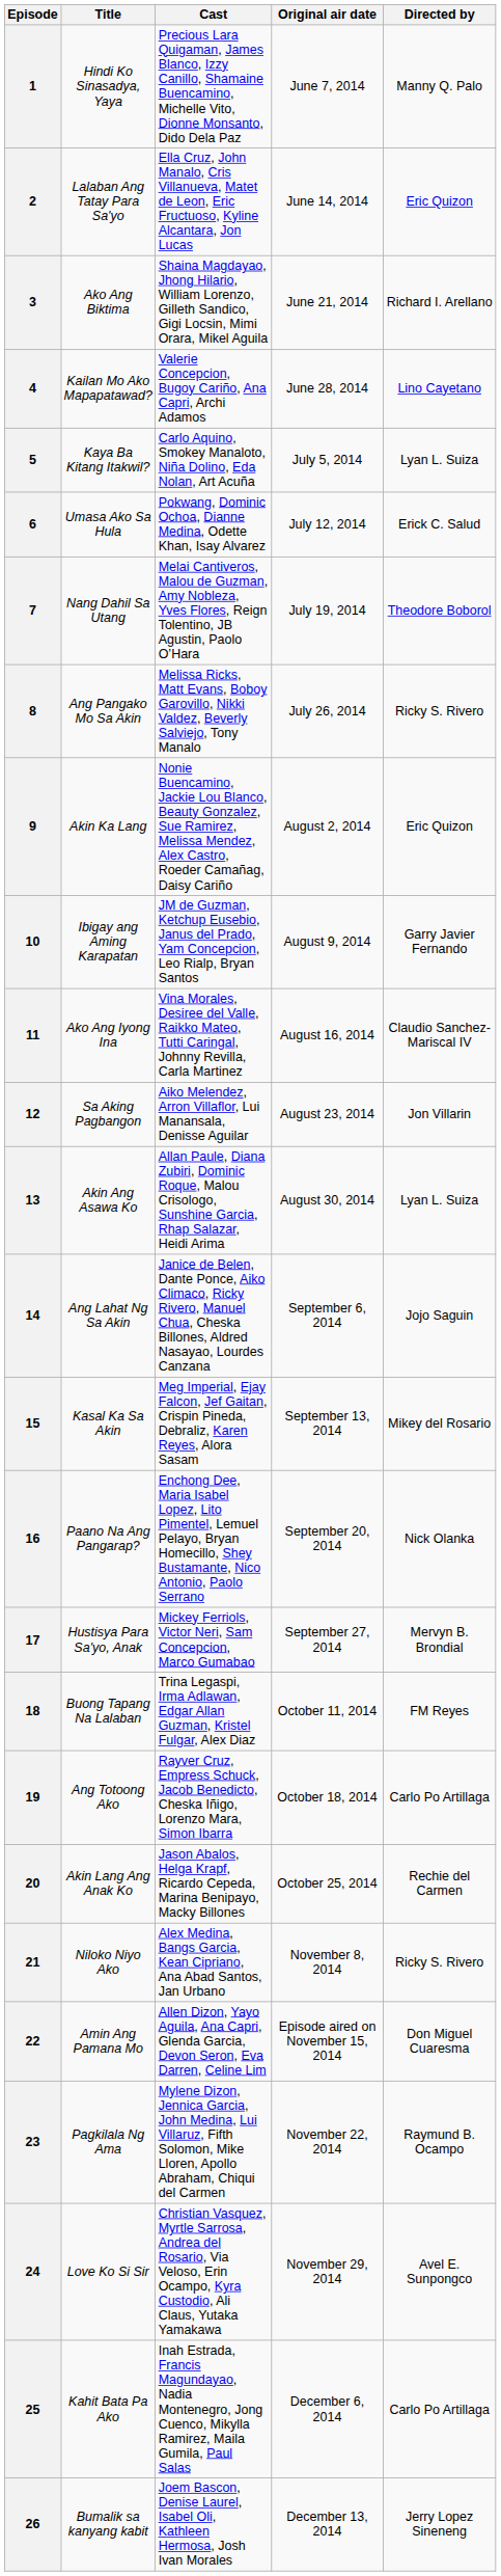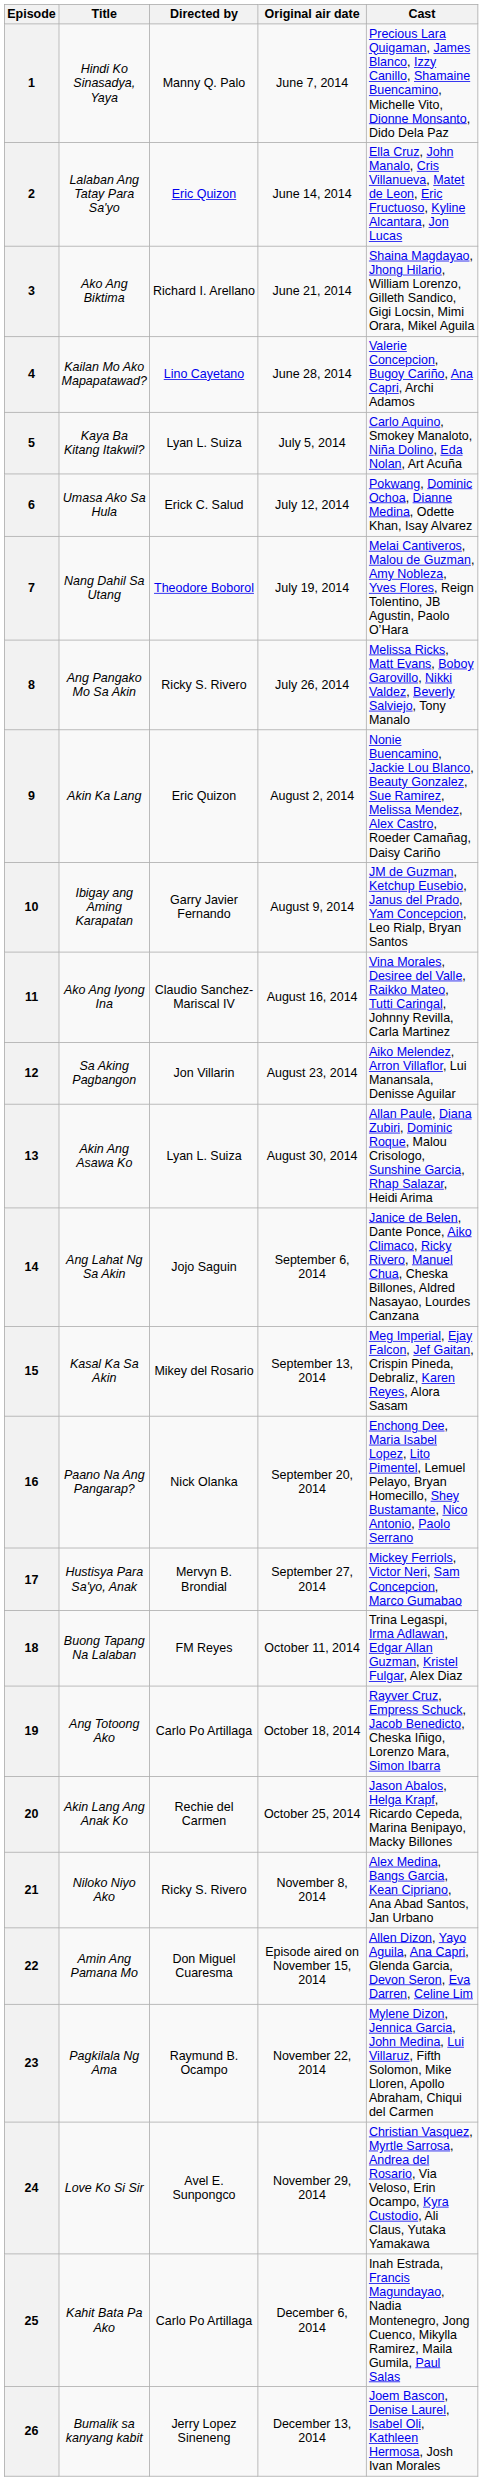 <table class="wikitable sortable" style="text-align:center">
 <tr>
 <th style="width:5%;">Episode</th>
 <th style="width:14%;">Title</th>
+<th style="width:26%;">Directed by</th>
+<th style="width:26%;">Original air date</th>
 <th style="width:26%;">Cast</th>
-<th style="width:26%;">Original air date</th>
-<th style="width:26%;">Directed by</th>
 </tr>
 <tr>
 <th>1</th>
 <td><em>Hindi Ko Sinasadya, Yaya</em></td>
+<td>Manny Q. Palo</td>
+<td>June 7, 2014</td>
 <td style="text-align:left;"><a href='#'>Precious Lara Quigaman</a>, <a href='#'>James Blanco</a>, <a href='#'>Izzy Canillo</a>, <a href='#'>Shamaine Buencamino</a>, Michelle Vito, <a href='#'>Dionne Monsanto</a>, Dido Dela Paz</td>
-<td>June 7, 2014</td>
-<td>Manny Q. Palo</td>
 </tr>
 <tr>
 <th>2</th>
 <td><em>Lalaban Ang Tatay Para Sa'yo</em></td>
+<td><a href='#'>Eric Quizon</a></td>
+<td>June 14, 2014</td>
 <td style="text-align:left;"><a href='#'>Ella Cruz</a>, <a href='#'>John Manalo</a>, <a href='#'>Cris Villanueva</a>, <a href='#'>Matet de Leon</a>, <a href='#'>Eric Fructuoso</a>, <a href='#'>Kyline Alcantara</a>, <a href='#'>Jon Lucas</a></td>
-<td>June 14, 2014</td>
-<td><a href='#'>Eric Quizon</a></td>
 </tr>
 <tr>
 <th>3</th>
 <td><em>Ako Ang Biktima</em></td>
+<td>Richard I. Arellano</td>
+<td>June 21, 2014</td>
 <td style="text-align:left;"><a href='#'>Shaina Magdayao</a>, <a href='#'>Jhong Hilario</a>, William Lorenzo, Gilleth Sandico, Gigi Locsin, Mimi Orara, Mikel Aguila</td>
-<td>June 21, 2014</td>
-<td>Richard I. Arellano</td>
 </tr>
 <tr>
 <th>4</th>
 <td><em>Kailan Mo Ako Mapapatawad?</em></td>
+<td><a href='#'>Lino Cayetano</a></td>
+<td>June 28, 2014</td>
 <td style="text-align:left;"><a href='#'>Valerie Concepcion</a>, <a href='#'>Bugoy Cariño</a>, <a href='#'>Ana Capri</a>, Archi Adamos</td>
-<td>June 28, 2014</td>
-<td><a href='#'>Lino Cayetano</a></td>
 </tr>
 <tr>
 <th>5</th>
 <td><em>Kaya Ba Kitang Itakwil?</em></td>
+<td>Lyan L. Suiza</td>
+<td>July 5, 2014</td>
 <td style="text-align:left;"><a href='#'>Carlo Aquino</a>, Smokey Manaloto, <a href='#'>Niña Dolino</a>, <a href='#'>Eda Nolan</a>, Art Acuña</td>
-<td>July 5, 2014</td>
-<td>Lyan L. Suiza</td>
 </tr>
 <tr>
 <th>6</th>
 <td><em>Umasa Ako Sa Hula</em></td>
+<td>Erick C. Salud</td>
+<td>July 12, 2014</td>
 <td style="text-align:left;"><a href='#'>Pokwang</a>, <a href='#'>Dominic Ochoa</a>, <a href='#'>Dianne Medina</a>, Odette Khan, Isay Alvarez</td>
-<td>July 12, 2014</td>
-<td>Erick C. Salud</td>
 </tr>
 <tr>
 <th>7</th>
 <td><em>Nang Dahil Sa Utang</em></td>
+<td><a href='#'>Theodore Boborol</a></td>
+<td>July 19, 2014</td>
 <td style="text-align:left;"><a href='#'>Melai Cantiveros</a>, <a href='#'>Malou de Guzman</a>, <a href='#'>Amy Nobleza</a>, <a href='#'>Yves Flores</a>, Reign Tolentino, JB Agustin, Paolo O’Hara</td>
-<td>July 19, 2014</td>
-<td><a href='#'>Theodore Boborol</a></td>
 </tr>
 <tr>
 <th>8</th>
 <td><em>Ang Pangako Mo Sa Akin</em></td>
+<td>Ricky S. Rivero</td>
+<td>July 26, 2014</td>
 <td style="text-align:left;"><a href='#'>Melissa Ricks</a>, <a href='#'>Matt Evans</a>, <a href='#'>Boboy Garovillo</a>, <a href='#'>Nikki Valdez</a>, <a href='#'>Beverly Salviejo</a>, Tony Manalo</td>
-<td>July 26, 2014</td>
-<td>Ricky S. Rivero</td>
 </tr>
 <tr>
 <th>9</th>
 <td><em>Akin Ka Lang</em></td>
+<td>Eric Quizon</td>
+<td>August 2, 2014</td>
 <td style="text-align:left;"><a href='#'>Nonie Buencamino</a>, <a href='#'>Jackie Lou Blanco</a>, <a href='#'>Beauty Gonzalez</a>, <a href='#'>Sue Ramirez</a>, <a href='#'>Melissa Mendez</a>, <a href='#'>Alex Castro</a>, Roeder Camañag, Daisy Cariño</td>
-<td>August 2, 2014</td>
-<td>Eric Quizon</td>
 </tr>
 <tr>
 <th>10</th>
 <td><em>Ibigay ang Aming Karapatan</em></td>
+<td>Garry Javier Fernando</td>
+<td>August 9, 2014</td>
 <td style="text-align:left;"><a href='#'>JM de Guzman</a>, <a href='#'>Ketchup Eusebio</a>, <a href='#'>Janus del Prado</a>, <a href='#'>Yam Concepcion</a>, Leo Rialp, Bryan Santos</td>
-<td>August 9, 2014</td>
-<td>Garry Javier Fernando</td>
 </tr>
 <tr>
 <th>11</th>
 <td><em>Ako Ang Iyong Ina</em></td>
+<td>Claudio Sanchez-Mariscal IV</td>
+<td>August 16, 2014</td>
 <td style="text-align:left;"><a href='#'>Vina Morales</a>, <a href='#'>Desiree del Valle</a>, <a href='#'>Raikko Mateo</a>, <a href='#'>Tutti Caringal</a>, Johnny Revilla, Carla Martinez</td>
-<td>August 16, 2014</td>
-<td>Claudio Sanchez-Mariscal IV</td>
 </tr>
 <tr>
 <th>12</th>
 <td><em>Sa Aking Pagbangon</em></td>
+<td>Jon Villarin</td>
+<td>August 23, 2014</td>
 <td style="text-align:left;"><a href='#'>Aiko Melendez</a>, <a href='#'>Arron Villaflor</a>, Lui Manansala, Denisse Aguilar</td>
-<td>August 23, 2014</td>
-<td>Jon Villarin</td>
 </tr>
 <tr>
 <th>13</th>
 <td><em>Akin Ang Asawa Ko</em></td>
+<td>Lyan L. Suiza</td>
+<td>August 30, 2014</td>
 <td style="text-align:left;"><a href='#'>Allan Paule</a>, <a href='#'>Diana Zubiri</a>, <a href='#'>Dominic Roque</a>, Malou Crisologo, <a href='#'>Sunshine Garcia</a>, <a href='#'>Rhap Salazar</a>, Heidi Arima</td>
-<td>August 30, 2014</td>
-<td>Lyan L. Suiza</td>
 </tr>
 <tr>
 <th>14</th>
 <td><em>Ang Lahat Ng Sa Akin</em></td>
+<td>Jojo Saguin</td>
+<td>September 6, 2014</td>
 <td style="text-align:left;"><a href='#'>Janice de Belen</a>, Dante Ponce, <a href='#'>Aiko Climaco</a>, <a href='#'>Ricky Rivero</a>, <a href='#'>Manuel Chua</a>, Cheska Billones, Aldred Nasayao, Lourdes Canzana</td>
-<td>September 6, 2014</td>
-<td>Jojo Saguin</td>
 </tr>
 <tr>
 <th>15</th>
 <td><em>Kasal Ka Sa Akin</em></td>
+<td>Mikey del Rosario</td>
+<td>September 13, 2014</td>
 <td style="text-align:left;"><a href='#'>Meg Imperial</a>, <a href='#'>Ejay Falcon</a>, <a href='#'>Jef Gaitan</a>, Crispin Pineda, Debraliz, <a href='#'>Karen Reyes</a>, Alora Sasam</td>
-<td>September 13, 2014</td>
-<td>Mikey del Rosario</td>
 </tr>
 <tr>
 <th>16</th>
 <td><em>Paano Na Ang Pangarap?</em></td>
+<td>Nick Olanka</td>
+<td>September 20, 2014</td>
 <td style="text-align:left;"><a href='#'>Enchong Dee</a>, <a href='#'>Maria Isabel Lopez</a>, <a href='#'>Lito Pimentel</a>, Lemuel Pelayo, Bryan Homecillo, <a href='#'>Shey Bustamante</a>, <a href='#'>Nico Antonio</a>, <a href='#'>Paolo Serrano</a></td>
-<td>September 20, 2014</td>
-<td>Nick Olanka</td>
 </tr>
 <tr>
 <th>17</th>
 <td><em>Hustisya Para Sa'yo, Anak</em></td>
+<td>Mervyn B. Brondial</td>
+<td>September 27, 2014</td>
 <td style="text-align:left;"><a href='#'>Mickey Ferriols</a>, <a href='#'>Victor Neri</a>, <a href='#'>Sam Concepcion</a>, <a href='#'>Marco Gumabao</a></td>
-<td>September 27, 2014</td>
-<td>Mervyn B. Brondial</td>
 </tr>
 <tr>
 <th>18</th>
 <td><em>Buong Tapang Na Lalaban</em></td>
+<td>FM Reyes</td>
+<td>October 11, 2014</td>
 <td style="text-align:left;">Trina Legaspi, <a href='#'>Irma Adlawan</a>, <a href='#'>Edgar Allan Guzman</a>, <a href='#'>Kristel Fulgar</a>, Alex Diaz</td>
-<td>October 11, 2014</td>
-<td>FM Reyes</td>
 </tr>
 <tr>
 <th>19</th>
 <td><em>Ang Totoong Ako</em></td>
+<td>Carlo Po Artillaga</td>
+<td>October 18, 2014</td>
 <td style="text-align:left;"><a href='#'>Rayver Cruz</a>, <a href='#'>Empress Schuck</a>, <a href='#'>Jacob Benedicto</a>, Cheska Iñigo, Lorenzo Mara, <a href='#'>Simon Ibarra</a></td>
-<td>October 18, 2014</td>
-<td>Carlo Po Artillaga</td>
 </tr>
 <tr>
 <th>20</th>
 <td><em>Akin Lang Ang Anak Ko</em></td>
+<td>Rechie del Carmen</td>
+<td>October 25, 2014</td>
 <td style="text-align:left;"><a href='#'>Jason Abalos</a>, <a href='#'>Helga Krapf</a>, Ricardo Cepeda, Marina Benipayo, Macky Billones</td>
-<td>October 25, 2014</td>
-<td>Rechie del Carmen</td>
 </tr>
 <tr>
 <th>21</th>
 <td><em>Niloko Niyo Ako</em></td>
+<td>Ricky S. Rivero</td>
+<td>November 8, 2014</td>
 <td style="text-align:left;"><a href='#'>Alex Medina</a>, <a href='#'>Bangs Garcia</a>, <a href='#'>Kean Cipriano</a>, Ana Abad Santos, Jan Urbano</td>
-<td>November 8, 2014</td>
-<td>Ricky S. Rivero</td>
 </tr>
 <tr>
 <th>22</th>
 <td><em>Amin Ang Pamana Mo</em></td>
+<td>Don Miguel Cuaresma</td>
+<td>Episode aired on November 15, 2014</td>
 <td style="text-align:left;"><a href='#'>Allen Dizon</a>, <a href='#'>Yayo Aguila</a>, <a href='#'>Ana Capri</a>, Glenda Garcia, <a href='#'>Devon Seron</a>, <a href='#'>Eva Darren</a>, <a href='#'>Celine Lim</a></td>
-<td>Episode aired on November 15, 2014</td>
-<td>Don Miguel Cuaresma</td>
 </tr>
 <tr>
 <th>23</th>
 <td><em>Pagkilala Ng Ama</em></td>
+<td>Raymund B. Ocampo</td>
+<td>November 22, 2014</td>
 <td style="text-align:left;"><a href='#'>Mylene Dizon</a>, <a href='#'>Jennica Garcia</a>, <a href='#'>John Medina</a>, <a href='#'>Lui Villaruz</a>, Fifth Solomon, Mike Lloren, Apollo Abraham, Chiqui del Carmen</td>
-<td>November 22, 2014</td>
-<td>Raymund B. Ocampo</td>
 </tr>
 <tr>
 <th>24</th>
 <td><em>Love Ko Si Sir</em></td>
+<td>Avel E. Sunpongco</td>
+<td>November 29, 2014</td>
 <td style="text-align:left;"><a href='#'>Christian Vasquez</a>, <a href='#'>Myrtle Sarrosa</a>,  <a href='#'>Andrea del Rosario</a>, Via Veloso, Erin Ocampo, <a href='#'>Kyra Custodio</a>, Ali Claus, Yutaka Yamakawa</td>
-<td>November 29, 2014</td>
-<td>Avel E. Sunpongco</td>
 </tr>
 <tr>
 <th>25</th>
 <td><em>Kahit Bata Pa Ako</em></td>
+<td>Carlo Po Artillaga</td>
+<td>December 6, 2014</td>
 <td style="text-align:left;">Inah Estrada, <a href='#'>Francis Magundayao</a>, Nadia Montenegro, Jong Cuenco, Mikylla Ramirez, Maila Gumila, <a href='#'>Paul Salas</a></td>
-<td>December 6, 2014</td>
-<td>Carlo Po Artillaga</td>
 </tr>
 <tr>
 <th>26</th>
 <td><em>Bumalik sa kanyang kabit</em></td>
+<td>Jerry Lopez Sineneng</td>
+<td>December 13, 2014</td>
 <td style="text-align:left;"><a href='#'>Joem Bascon</a>, <a href='#'>Denise Laurel</a>, <a href='#'>Isabel Oli</a>, <a href='#'>Kathleen Hermosa</a>, Josh Ivan Morales</td>
-<td>December 13, 2014</td>
-<td>Jerry Lopez Sineneng</td>
 </tr>
 </table>
